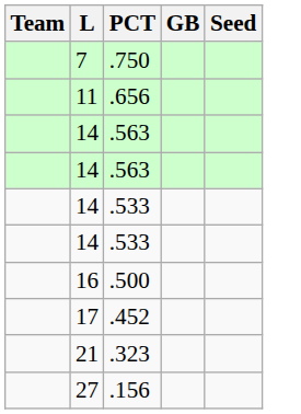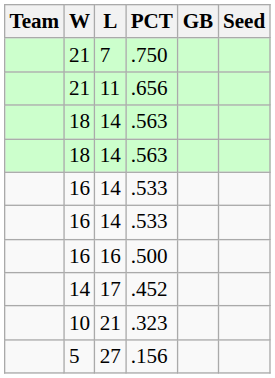 <table class=wikitable>
 <tr>
 <th>Team</th>
+<th>W</th>
 <th>L</th>
 <th>PCT</th>
 <th>GB</th>
 <th>Seed</th>
 </tr>
 <tr bgcolor=#ccffcc>
 <td></td>
+<td>21</td>
 <td>7</td>
 <td>.750</td>
 <td></td>
 <td></td>
 </tr>
 <tr bgcolor=#ccffcc>
 <td></td>
+<td>21</td>
 <td>11</td>
 <td>.656</td>
 <td></td>
 <td></td>
 </tr>
 <tr bgcolor=#ccffcc>
 <td></td>
+<td>18</td>
 <td>14</td>
 <td>.563</td>
 <td></td>
 <td></td>
 </tr>
 <tr bgcolor=#ccffcc>
 <td></td>
+<td>18</td>
 <td>14</td>
 <td>.563</td>
 <td></td>
 <td></td>
 </tr>
 <tr>
 <td></td>
-<td>14</td>
-<td>.533</td>
-<td></td>
-<td></td>
-</tr>
-<tr>
-<td></td>
+<td>16</td>
 <td>14</td>
 <td>.533</td>
 <td></td>
 <td></td>
 </tr>
 <tr>
 <td></td>
 <td>16</td>
+<td>14</td>
+<td>.533</td>
+<td></td>
+<td></td>
+</tr>
+<tr>
+<td></td>
+<td>16</td>
+<td>16</td>
 <td>.500</td>
 <td></td>
 <td></td>
 </tr>
 <tr>
 <td></td>
+<td>14</td>
 <td>17</td>
 <td>.452</td>
 <td></td>
 <td></td>
 </tr>
 <tr>
 <td></td>
+<td>10</td>
 <td>21</td>
 <td>.323</td>
 <td></td>
 <td></td>
 </tr>
 <tr>
 <td></td>
+<td>5</td>
 <td>27</td>
 <td>.156</td>
 <td></td>
 <td></td>
 </tr>
 </table>
